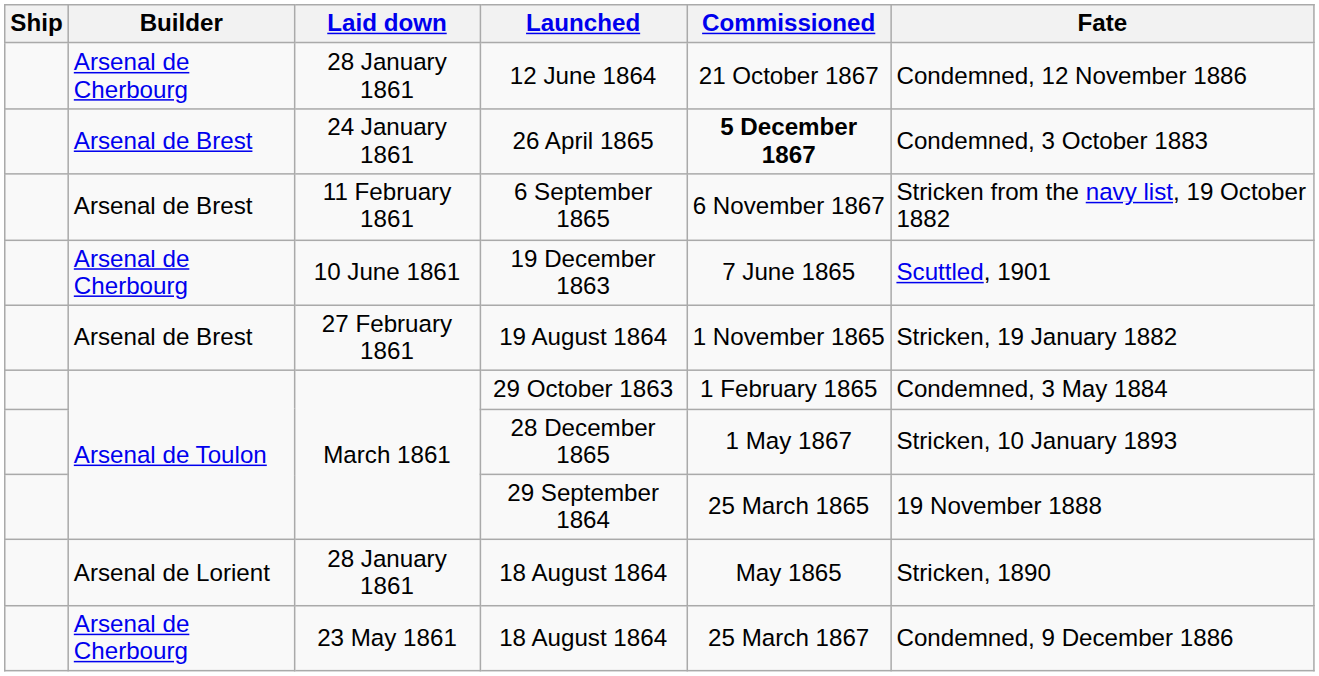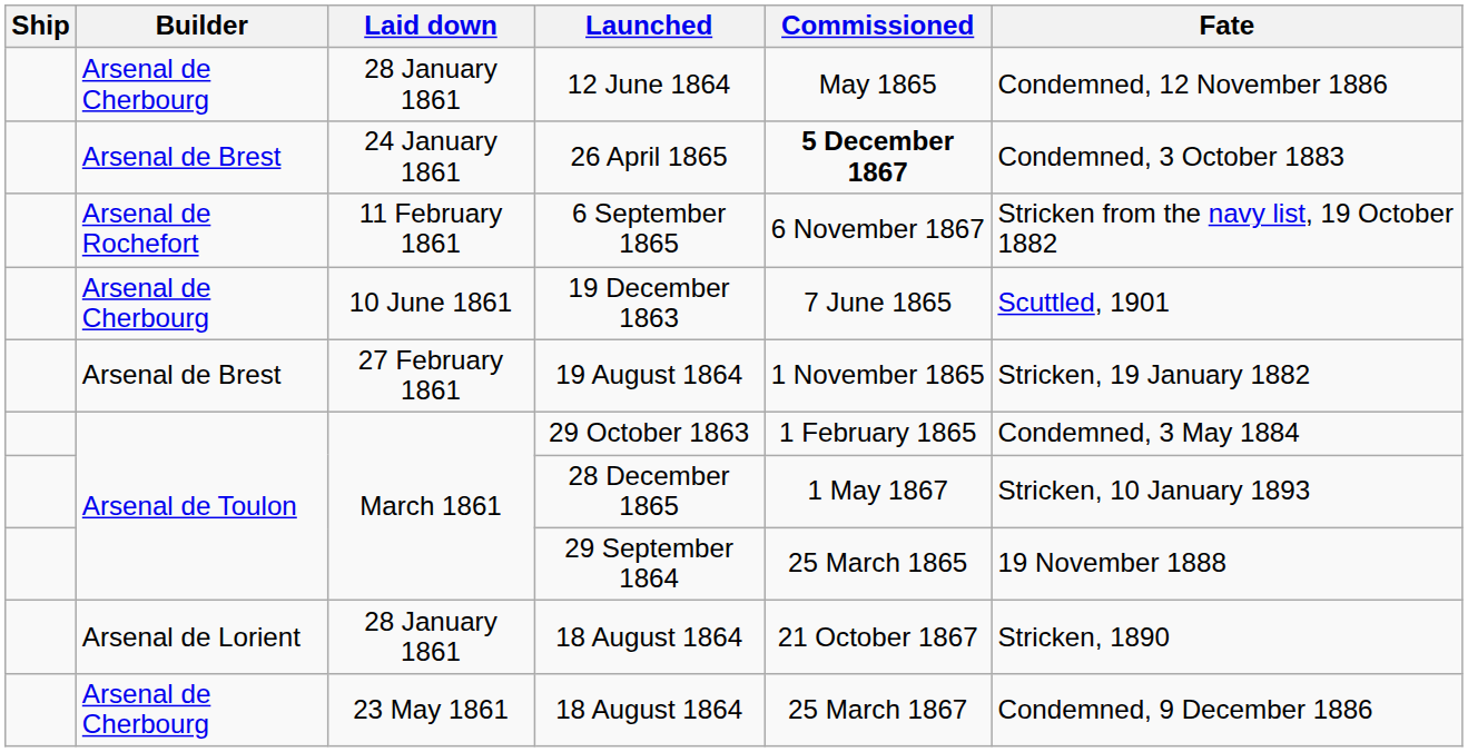 <table class="wikitable" border="1">
 <tr>
 <th>Ship</th>
 <th>Builder</th>
 <th><a href='#'>Laid down</a></th>
 <th><a href='#'>Launched</a></th>
 <th><a href='#'>Commissioned</a></th>
 <th>Fate</th>
 </tr>
 <tr>
 <td></td>
 <td><a href='#'>Arsenal de Cherbourg</a></td>
 <td align=center>28 January 1861</td>
 <td align=center>12 June 1864</td>
-<td align=center>21 October 1867</td>
+<td align=center>May 1865</td>
 <td>Condemned, 12 November 1886</td>
 </tr>
 <tr>
 <td></td>
 <td><a href='#'>Arsenal de Brest</a></td>
 <td align=center>24 January 1861</td>
 <td align=center>26 April 1865</td>
 <td align=center><strong>5 December 1867</strong></td>
 <td>Condemned, 3 October 1883</td>
 </tr>
 <tr>
 <td></td>
-<td>Arsenal de Brest</td>
+<td><a href='#'>Arsenal de Rochefort</a></td>
 <td align=center>11 February 1861</td>
 <td align=center>6 September 1865</td>
 <td align=center>6 November 1867</td>
 <td>Stricken from the <a href='#'>navy list</a>, 19 October 1882</td>
 </tr>
 <tr>
 <td></td>
 <td><a href='#'>Arsenal de Cherbourg</a></td>
 <td align=center>10 June 1861</td>
 <td align=center>19 December 1863</td>
 <td align=center>7 June 1865</td>
 <td><a href='#'>Scuttled</a>, 1901</td>
 </tr>
 <tr>
 <td></td>
 <td>Arsenal de Brest</td>
 <td align=center>27 February 1861</td>
 <td align=center>19 August 1864</td>
 <td align=center>1 November 1865</td>
 <td>Stricken, 19 January 1882</td>
 </tr>
 <tr>
 <td></td>
 <td rowspan=3><a href='#'>Arsenal de Toulon</a></td>
 <td align=center rowspan=3>March 1861</td>
 <td align=center>29 October 1863</td>
 <td align=center>1 February 1865</td>
 <td>Condemned, 3 May 1884</td>
 </tr>
 <tr>
 <td></td>
 <td align=center>28 December 1865</td>
 <td align=center>1 May 1867</td>
 <td>Stricken, 10 January 1893</td>
 </tr>
 <tr>
 <td></td>
 <td align=center>29 September 1864</td>
 <td align=center>25 March 1865</td>
 <td>19 November 1888</td>
 </tr>
 <tr>
 <td></td>
 <td>Arsenal de Lorient</td>
 <td align=center>28 January 1861</td>
 <td align=center>18 August 1864</td>
-<td align=center>May 1865</td>
+<td align=center>21 October 1867</td>
 <td>Stricken, 1890</td>
 </tr>
 <tr>
 <td></td>
 <td><a href='#'>Arsenal de Cherbourg</a></td>
 <td align=center>23 May 1861</td>
 <td align=center>18 August 1864</td>
 <td align=center>25 March 1867</td>
 <td>Condemned, 9 December 1886</td>
 </tr>
 </table>
